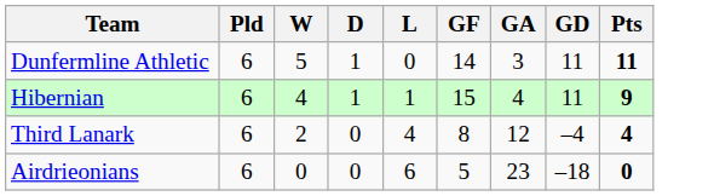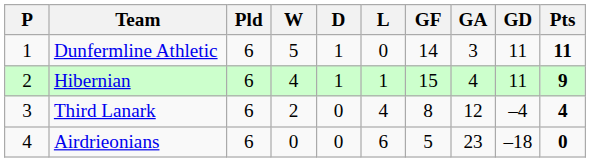 <table class="wikitable" style="text-align: center;">
 <tr>
+<th width=30>P</th>
 <th width=140>Team</th>
 <th width=30>Pld</th>
 <th width=30>W</th>
 <th width=30>D</th>
 <th width=30>L</th>
 <th width=30>GF</th>
 <th width=30>GA</th>
 <th width=30>GD</th>
 <th width=30>Pts</th>
 </tr>
 <tr>
+<td>1</td>
 <td align=left><a href='#'>Dunfermline Athletic</a></td>
 <td>6</td>
 <td>5</td>
 <td>1</td>
 <td>0</td>
 <td>14</td>
 <td>3</td>
 <td>11</td>
 <td><strong>11</strong></td>
 </tr>
 <tr style="background:#ccffcc;">
+<td>2</td>
 <td align=left><a href='#'>Hibernian</a></td>
 <td>6</td>
 <td>4</td>
 <td>1</td>
 <td>1</td>
 <td>15</td>
 <td>4</td>
 <td>11</td>
 <td><strong>9</strong></td>
 </tr>
 <tr>
+<td>3</td>
 <td align=left><a href='#'>Third Lanark</a></td>
 <td>6</td>
 <td>2</td>
 <td>0</td>
 <td>4</td>
 <td>8</td>
 <td>12</td>
 <td>–4</td>
 <td><strong>4</strong></td>
 </tr>
 <tr>
+<td>4</td>
 <td align=left><a href='#'>Airdrieonians</a></td>
 <td>6</td>
 <td>0</td>
 <td>0</td>
 <td>6</td>
 <td>5</td>
 <td>23</td>
 <td>–18</td>
 <td><strong>0</strong></td>
 </tr>
 </table>
